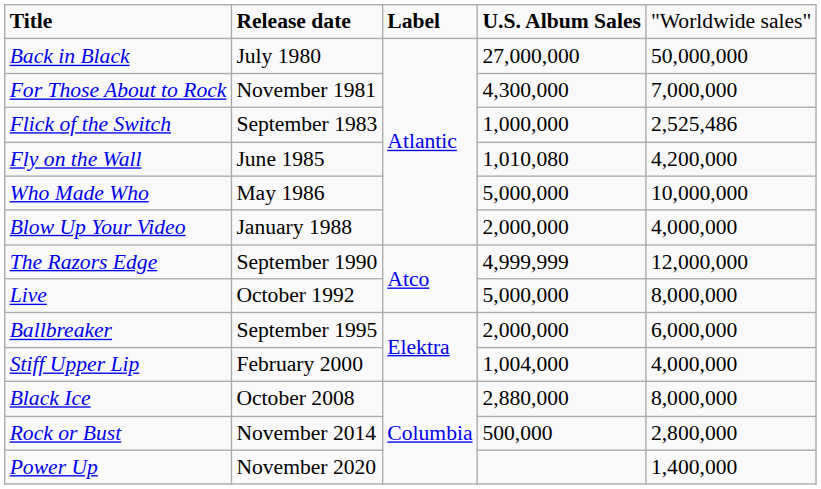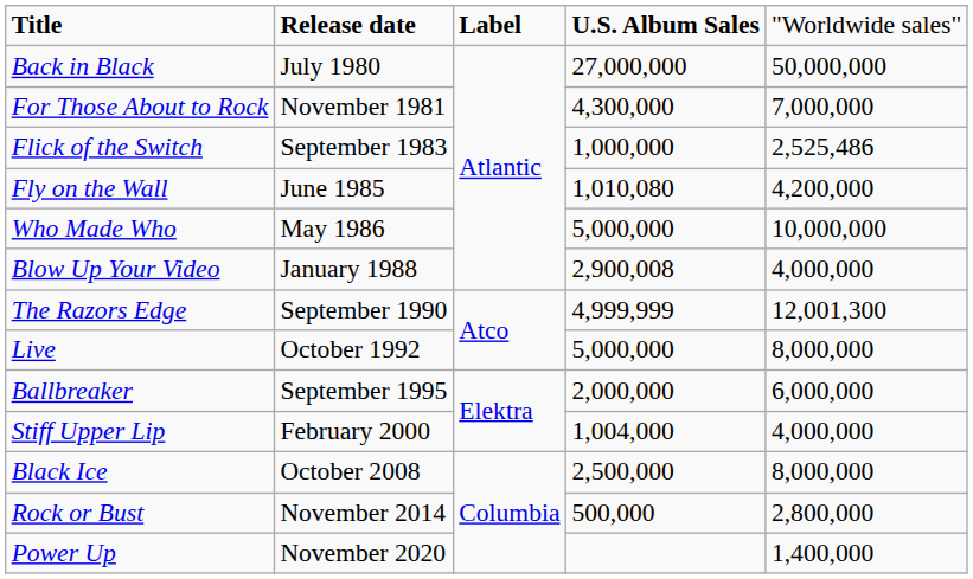 <table class="wikitable">
 <tr>
 <td><strong>Title</strong></td>
 <td><strong>Release date</strong></td>
 <td><strong>Label</strong></td>
 <td><strong>U.S. Album Sales</strong></td>
 <td>"Worldwide sales"</td>
 </tr>
 <tr>
 <td><em><a href='#'>Back in Black</a></em></td>
 <td>July 1980</td>
 <td rowspan="6"><a href='#'>Atlantic</a></td>
 <td>27,000,000</td>
 <td>50,000,000</td>
 </tr>
 <tr>
 <td><em><a href='#'>For Those About to Rock</a></em></td>
 <td>November 1981</td>
 <td>4,300,000</td>
 <td>7,000,000</td>
 </tr>
 <tr>
 <td><em><a href='#'>Flick of the Switch</a></em></td>
 <td>September 1983</td>
 <td>1,000,000</td>
 <td>2,525,486</td>
 </tr>
 <tr>
 <td><em><a href='#'>Fly on the Wall</a></em></td>
 <td>June 1985</td>
 <td>1,010,080</td>
 <td>4,200,000</td>
 </tr>
 <tr>
 <td><em><a href='#'>Who Made Who</a></em></td>
 <td>May 1986</td>
 <td>5,000,000</td>
 <td>10,000,000</td>
 </tr>
 <tr>
 <td><em><a href='#'>Blow Up Your Video</a></em></td>
 <td>January 1988</td>
-<td>2,000,000</td>
+<td>2,900,008</td>
 <td>4,000,000</td>
 </tr>
 <tr>
 <td><em><a href='#'>The Razors Edge</a></em></td>
 <td>September 1990</td>
 <td rowspan="2"><a href='#'>Atco</a></td>
 <td>4,999,999</td>
-<td>12,000,000</td>
+<td>12,001,300</td>
 </tr>
 <tr>
 <td><em><a href='#'>Live</a></em></td>
 <td>October 1992</td>
 <td>5,000,000</td>
 <td>8,000,000</td>
 </tr>
 <tr>
 <td><em><a href='#'>Ballbreaker</a></em></td>
 <td>September 1995</td>
 <td rowspan="2"><a href='#'>Elektra</a></td>
 <td>2,000,000</td>
 <td>6,000,000</td>
 </tr>
 <tr>
 <td><em><a href='#'>Stiff Upper Lip</a></em></td>
 <td>February 2000</td>
 <td>1,004,000</td>
 <td>4,000,000</td>
 </tr>
 <tr>
 <td><em><a href='#'>Black Ice</a></em></td>
 <td>October 2008</td>
 <td rowspan="3"><a href='#'>Columbia</a></td>
-<td>2,880,000</td>
+<td>2,500,000</td>
 <td>8,000,000</td>
 </tr>
 <tr>
 <td><em><a href='#'>Rock or Bust</a></em></td>
 <td>November 2014</td>
 <td>500,000</td>
 <td>2,800,000</td>
 </tr>
 <tr>
 <td><em><a href='#'>Power Up</a></em></td>
 <td>November 2020</td>
 <td></td>
 <td>1,400,000</td>
 </tr>
 </table>
